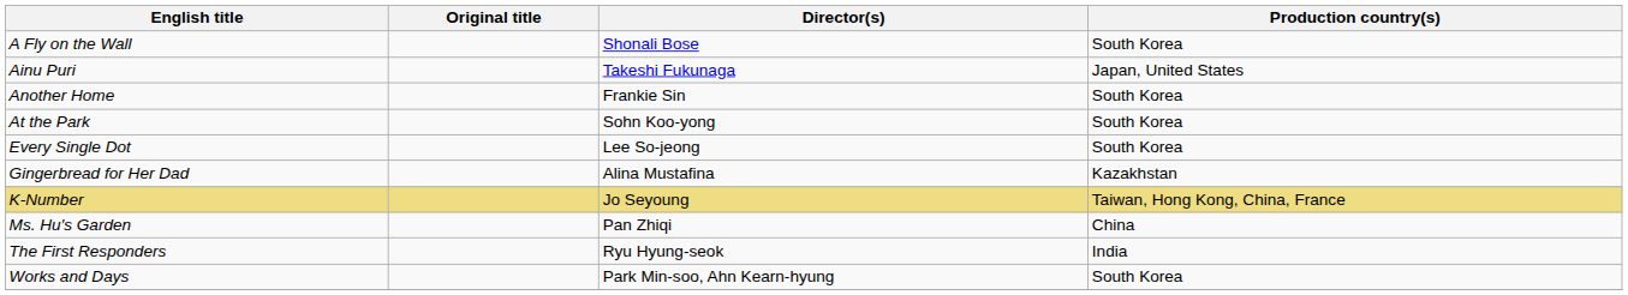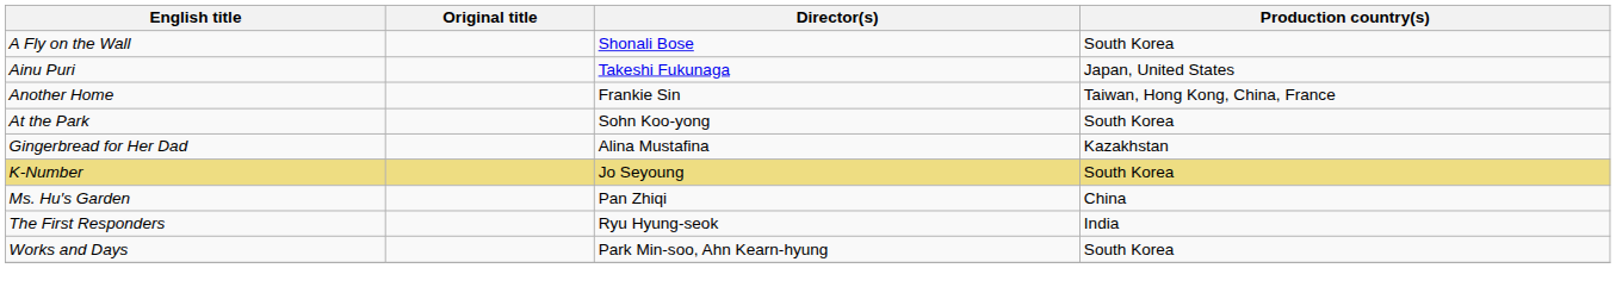 <table class="sortable wikitable" style="width:100%; margin-bottom:4px" cellpadding="5">
 <tr>
 <th scope="col">English title</th>
 <th scope="col">Original title</th>
 <th scope="col">Director(s)</th>
 <th scope="col">Production country(s)</th>
 </tr>
 <tr>
 <td><em>A Fly on the Wall</em></td>
 <td></td>
 <td><a href='#'>Shonali Bose</a></td>
 <td>South Korea</td>
 </tr>
 <tr>
 <td><em>Ainu Puri</em></td>
 <td></td>
 <td><a href='#'>Takeshi Fukunaga</a></td>
 <td>Japan, United States</td>
 </tr>
 <tr>
 <td><em>Another Home</em></td>
 <td></td>
 <td>Frankie Sin</td>
-<td>South Korea</td>
+<td>Taiwan, Hong Kong, China, France</td>
 </tr>
 <tr>
 <td><em>At the Park</em></td>
 <td></td>
 <td>Sohn Koo-yong</td>
-<td>South Korea</td>
-</tr>
-<tr>
-<td><em>Every Single Dot</em></td>
-<td></td>
-<td>Lee So-jeong</td>
 <td>South Korea</td>
 </tr>
 <tr>
 <td><em>Gingerbread for Her Dad</em></td>
 <td></td>
 <td>Alina Mustafina</td>
 <td>Kazakhstan</td>
 </tr>
 <tr style="background:#eedd82">
 <td><em>K-Number</em></td>
 <td></td>
 <td>Jo Seyoung</td>
-<td>Taiwan, Hong Kong, China, France</td>
+<td>South Korea</td>
 </tr>
 <tr>
 <td><em>Ms. Hu′s Garden</em></td>
 <td></td>
 <td>Pan Zhiqi</td>
 <td>China</td>
 </tr>
 <tr>
 <td><em>The First Responders</em></td>
 <td></td>
 <td>Ryu Hyung-seok</td>
 <td>India</td>
 </tr>
 <tr>
 <td><em>Works and Days</em></td>
 <td></td>
 <td>Park Min-soo, Ahn Kearn-hyung</td>
 <td>South Korea</td>
 </tr>
 <tr>
 </tr>
 </table>
